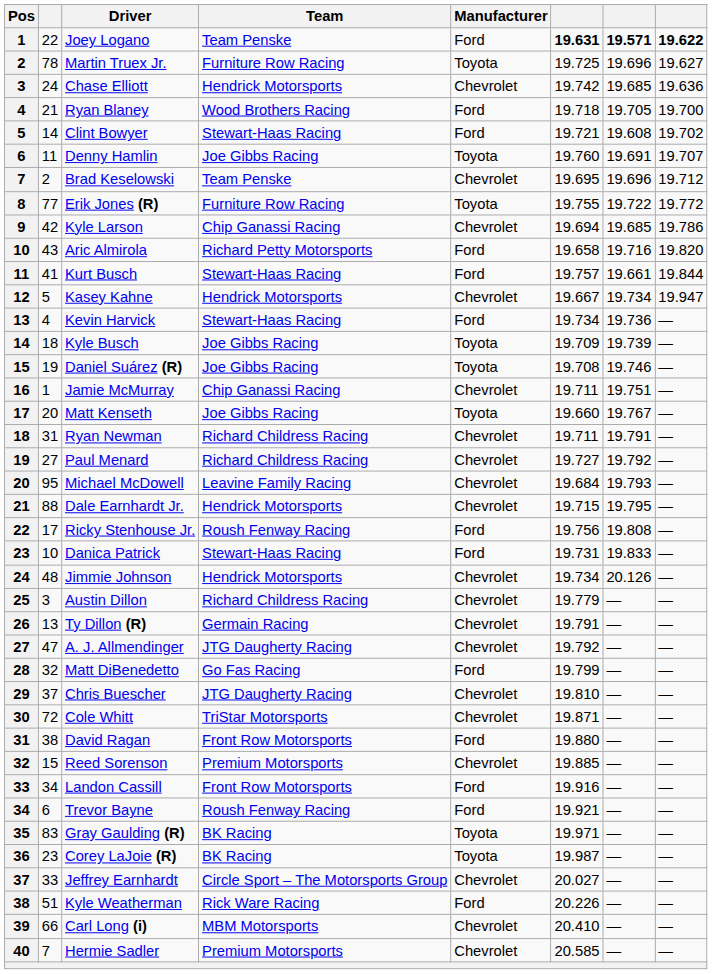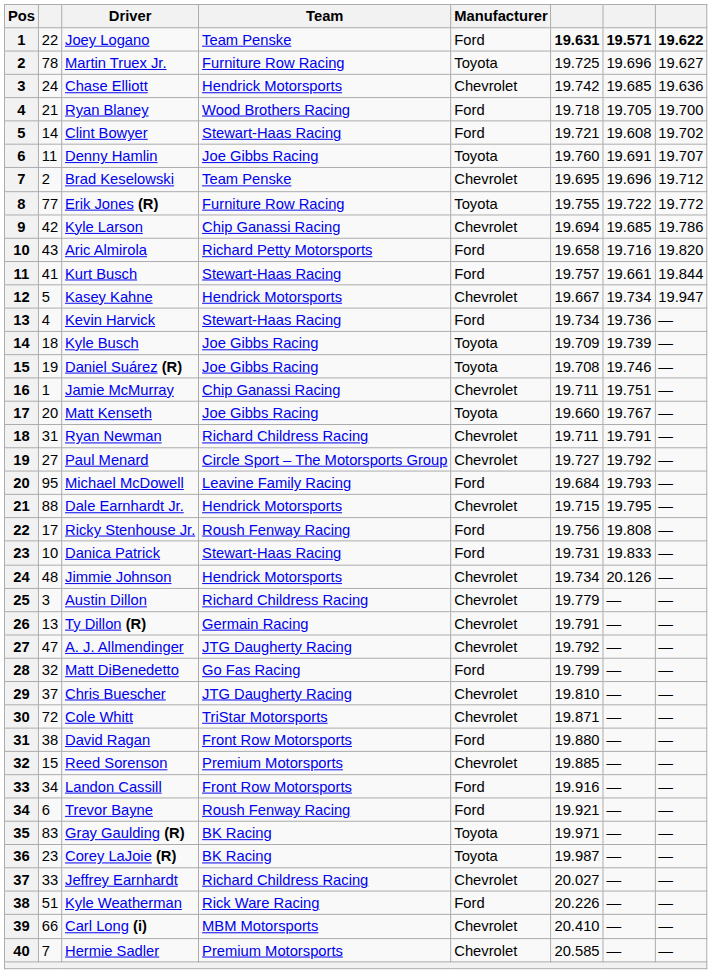 <table class="wikitable" style="font-size:95%">
 <tr>
 <th>Pos</th>
 <th></th>
 <th>Driver</th>
 <th>Team</th>
 <th>Manufacturer</th>
 <th></th>
 <th></th>
 <th></th>
 </tr>
 <tr>
 <th>1</th>
 <td>22</td>
 <td><a href='#'>Joey Logano</a></td>
 <td><a href='#'>Team Penske</a></td>
 <td>Ford</td>
 <td><strong>19.631</strong></td>
 <td><strong>19.571</strong></td>
 <td><strong>19.622</strong></td>
 </tr>
 <tr>
 <th>2</th>
 <td>78</td>
 <td><a href='#'>Martin Truex Jr.</a></td>
 <td><a href='#'>Furniture Row Racing</a></td>
 <td>Toyota</td>
 <td>19.725</td>
 <td>19.696</td>
 <td>19.627</td>
 </tr>
 <tr>
 <th>3</th>
 <td>24</td>
 <td><a href='#'>Chase Elliott</a></td>
 <td><a href='#'>Hendrick Motorsports</a></td>
 <td>Chevrolet</td>
 <td>19.742</td>
 <td>19.685</td>
 <td>19.636</td>
 </tr>
 <tr>
 <th>4</th>
 <td>21</td>
 <td><a href='#'>Ryan Blaney</a></td>
 <td><a href='#'>Wood Brothers Racing</a></td>
 <td>Ford</td>
 <td>19.718</td>
 <td>19.705</td>
 <td>19.700</td>
 </tr>
 <tr>
 <th>5</th>
 <td>14</td>
 <td><a href='#'>Clint Bowyer</a></td>
 <td><a href='#'>Stewart-Haas Racing</a></td>
 <td>Ford</td>
 <td>19.721</td>
 <td>19.608</td>
 <td>19.702</td>
 </tr>
 <tr>
 <th>6</th>
 <td>11</td>
 <td><a href='#'>Denny Hamlin</a></td>
 <td><a href='#'>Joe Gibbs Racing</a></td>
 <td>Toyota</td>
 <td>19.760</td>
 <td>19.691</td>
 <td>19.707</td>
 </tr>
 <tr>
 <th>7</th>
 <td>2</td>
 <td><a href='#'>Brad Keselowski</a></td>
 <td><a href='#'>Team Penske</a></td>
 <td>Chevrolet</td>
 <td>19.695</td>
 <td>19.696</td>
 <td>19.712</td>
 </tr>
 <tr>
 <th>8</th>
 <td>77</td>
 <td><a href='#'>Erik Jones</a> <strong>(R)</strong></td>
 <td><a href='#'>Furniture Row Racing</a></td>
 <td>Toyota</td>
 <td>19.755</td>
 <td>19.722</td>
 <td>19.772</td>
 </tr>
 <tr>
 <th>9</th>
 <td>42</td>
 <td><a href='#'>Kyle Larson</a></td>
 <td><a href='#'>Chip Ganassi Racing</a></td>
 <td>Chevrolet</td>
 <td>19.694</td>
 <td>19.685</td>
 <td>19.786</td>
 </tr>
 <tr>
 <th>10</th>
 <td>43</td>
 <td><a href='#'>Aric Almirola</a></td>
 <td><a href='#'>Richard Petty Motorsports</a></td>
 <td>Ford</td>
 <td>19.658</td>
 <td>19.716</td>
 <td>19.820</td>
 </tr>
 <tr>
 <th>11</th>
 <td>41</td>
 <td><a href='#'>Kurt Busch</a></td>
 <td><a href='#'>Stewart-Haas Racing</a></td>
 <td>Ford</td>
 <td>19.757</td>
 <td>19.661</td>
 <td>19.844</td>
 </tr>
 <tr>
 <th>12</th>
 <td>5</td>
 <td><a href='#'>Kasey Kahne</a></td>
 <td><a href='#'>Hendrick Motorsports</a></td>
 <td>Chevrolet</td>
 <td>19.667</td>
 <td>19.734</td>
 <td>19.947</td>
 </tr>
 <tr>
 <th>13</th>
 <td>4</td>
 <td><a href='#'>Kevin Harvick</a></td>
 <td><a href='#'>Stewart-Haas Racing</a></td>
 <td>Ford</td>
 <td>19.734</td>
 <td>19.736</td>
 <td>—</td>
 </tr>
 <tr>
 <th>14</th>
 <td>18</td>
 <td><a href='#'>Kyle Busch</a></td>
 <td><a href='#'>Joe Gibbs Racing</a></td>
 <td>Toyota</td>
 <td>19.709</td>
 <td>19.739</td>
 <td>—</td>
 </tr>
 <tr>
 <th>15</th>
 <td>19</td>
 <td><a href='#'>Daniel Suárez</a> <strong>(R)</strong></td>
 <td><a href='#'>Joe Gibbs Racing</a></td>
 <td>Toyota</td>
 <td>19.708</td>
 <td>19.746</td>
 <td>—</td>
 </tr>
 <tr>
 <th>16</th>
 <td>1</td>
 <td><a href='#'>Jamie McMurray</a></td>
 <td><a href='#'>Chip Ganassi Racing</a></td>
 <td>Chevrolet</td>
 <td>19.711</td>
 <td>19.751</td>
 <td>—</td>
 </tr>
 <tr>
 <th>17</th>
 <td>20</td>
 <td><a href='#'>Matt Kenseth</a></td>
 <td><a href='#'>Joe Gibbs Racing</a></td>
 <td>Toyota</td>
 <td>19.660</td>
 <td>19.767</td>
 <td>—</td>
 </tr>
 <tr>
 <th>18</th>
 <td>31</td>
 <td><a href='#'>Ryan Newman</a></td>
 <td><a href='#'>Richard Childress Racing</a></td>
 <td>Chevrolet</td>
 <td>19.711</td>
 <td>19.791</td>
 <td>—</td>
 </tr>
 <tr>
 <th>19</th>
 <td>27</td>
 <td><a href='#'>Paul Menard</a></td>
-<td><a href='#'>Richard Childress Racing</a></td>
+<td><a href='#'>Circle Sport – The Motorsports Group</a></td>
 <td>Chevrolet</td>
 <td>19.727</td>
 <td>19.792</td>
 <td>—</td>
 </tr>
 <tr>
 <th>20</th>
 <td>95</td>
 <td><a href='#'>Michael McDowell</a></td>
 <td><a href='#'>Leavine Family Racing</a></td>
-<td>Chevrolet</td>
+<td>Ford</td>
 <td>19.684</td>
 <td>19.793</td>
 <td>—</td>
 </tr>
 <tr>
 <th>21</th>
 <td>88</td>
 <td><a href='#'>Dale Earnhardt Jr.</a></td>
 <td><a href='#'>Hendrick Motorsports</a></td>
 <td>Chevrolet</td>
 <td>19.715</td>
 <td>19.795</td>
 <td>—</td>
 </tr>
 <tr>
 <th>22</th>
 <td>17</td>
 <td><a href='#'>Ricky Stenhouse Jr.</a></td>
 <td><a href='#'>Roush Fenway Racing</a></td>
 <td>Ford</td>
 <td>19.756</td>
 <td>19.808</td>
 <td>—</td>
 </tr>
 <tr>
 <th>23</th>
 <td>10</td>
 <td><a href='#'>Danica Patrick</a></td>
 <td><a href='#'>Stewart-Haas Racing</a></td>
 <td>Ford</td>
 <td>19.731</td>
 <td>19.833</td>
 <td>—</td>
 </tr>
 <tr>
 <th>24</th>
 <td>48</td>
 <td><a href='#'>Jimmie Johnson</a></td>
 <td><a href='#'>Hendrick Motorsports</a></td>
 <td>Chevrolet</td>
 <td>19.734</td>
 <td>20.126</td>
 <td>—</td>
 </tr>
 <tr>
 <th>25</th>
 <td>3</td>
 <td><a href='#'>Austin Dillon</a></td>
 <td><a href='#'>Richard Childress Racing</a></td>
 <td>Chevrolet</td>
 <td>19.779</td>
 <td>—</td>
 <td>—</td>
 </tr>
 <tr>
 <th>26</th>
 <td>13</td>
 <td><a href='#'>Ty Dillon</a> <strong>(R)</strong></td>
 <td><a href='#'>Germain Racing</a></td>
 <td>Chevrolet</td>
 <td>19.791</td>
 <td>—</td>
 <td>—</td>
 </tr>
 <tr>
 <th>27</th>
 <td>47</td>
 <td><a href='#'>A. J. Allmendinger</a></td>
 <td><a href='#'>JTG Daugherty Racing</a></td>
 <td>Chevrolet</td>
 <td>19.792</td>
 <td>—</td>
 <td>—</td>
 </tr>
 <tr>
 <th>28</th>
 <td>32</td>
 <td><a href='#'>Matt DiBenedetto</a></td>
 <td><a href='#'>Go Fas Racing</a></td>
 <td>Ford</td>
 <td>19.799</td>
 <td>—</td>
 <td>—</td>
 </tr>
 <tr>
 <th>29</th>
 <td>37</td>
 <td><a href='#'>Chris Buescher</a></td>
 <td><a href='#'>JTG Daugherty Racing</a></td>
 <td>Chevrolet</td>
 <td>19.810</td>
 <td>—</td>
 <td>—</td>
 </tr>
 <tr>
 <th>30</th>
 <td>72</td>
 <td><a href='#'>Cole Whitt</a></td>
 <td><a href='#'>TriStar Motorsports</a></td>
 <td>Chevrolet</td>
 <td>19.871</td>
 <td>—</td>
 <td>—</td>
 </tr>
 <tr>
 <th>31</th>
 <td>38</td>
 <td><a href='#'>David Ragan</a></td>
 <td><a href='#'>Front Row Motorsports</a></td>
 <td>Ford</td>
 <td>19.880</td>
 <td>—</td>
 <td>—</td>
 </tr>
 <tr>
 <th>32</th>
 <td>15</td>
 <td><a href='#'>Reed Sorenson</a></td>
 <td><a href='#'>Premium Motorsports</a></td>
 <td>Chevrolet</td>
 <td>19.885</td>
 <td>—</td>
 <td>—</td>
 </tr>
 <tr>
 <th>33</th>
 <td>34</td>
 <td><a href='#'>Landon Cassill</a></td>
 <td><a href='#'>Front Row Motorsports</a></td>
 <td>Ford</td>
 <td>19.916</td>
 <td>—</td>
 <td>—</td>
 </tr>
 <tr>
 <th>34</th>
 <td>6</td>
 <td><a href='#'>Trevor Bayne</a></td>
 <td><a href='#'>Roush Fenway Racing</a></td>
 <td>Ford</td>
 <td>19.921</td>
 <td>—</td>
 <td>—</td>
 </tr>
 <tr>
 <th>35</th>
 <td>83</td>
 <td><a href='#'>Gray Gaulding</a> <strong>(R)</strong></td>
 <td><a href='#'>BK Racing</a></td>
 <td>Toyota</td>
 <td>19.971</td>
 <td>—</td>
 <td>—</td>
 </tr>
 <tr>
 <th>36</th>
 <td>23</td>
 <td><a href='#'>Corey LaJoie</a> <strong>(R)</strong></td>
 <td><a href='#'>BK Racing</a></td>
 <td>Toyota</td>
 <td>19.987</td>
 <td>—</td>
 <td>—</td>
 </tr>
 <tr>
 <th>37</th>
 <td>33</td>
 <td><a href='#'>Jeffrey Earnhardt</a></td>
-<td><a href='#'>Circle Sport – The Motorsports Group</a></td>
+<td><a href='#'>Richard Childress Racing</a></td>
 <td>Chevrolet</td>
 <td>20.027</td>
 <td>—</td>
 <td>—</td>
 </tr>
 <tr>
 <th>38</th>
 <td>51</td>
 <td><a href='#'>Kyle Weatherman</a></td>
 <td><a href='#'>Rick Ware Racing</a></td>
 <td>Ford</td>
 <td>20.226</td>
 <td>—</td>
 <td>—</td>
 </tr>
 <tr>
 <th>39</th>
 <td>66</td>
 <td><a href='#'>Carl Long</a> <strong>(i)</strong></td>
 <td><a href='#'>MBM Motorsports</a></td>
 <td>Chevrolet</td>
 <td>20.410</td>
 <td>—</td>
 <td>—</td>
 </tr>
 <tr>
 <th>40</th>
 <td>7</td>
 <td><a href='#'>Hermie Sadler</a></td>
 <td><a href='#'>Premium Motorsports</a></td>
 <td>Chevrolet</td>
 <td>20.585</td>
 <td>—</td>
 <td>—</td>
 </tr>
 <tr>
 <th colspan="8"></th>
 </tr>
 </table>
